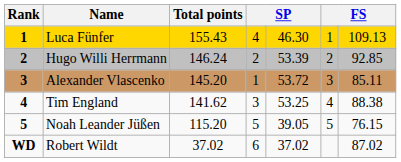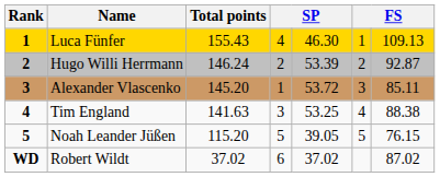 <table class="wikitable sortable">
 <tr>
 <th>Rank</th>
 <th>Name</th>
 <th>Total points</th>
 <th colspan="2" width="80px"><a href='#'>SP</a></th>
 <th colspan="2" width="80px"><a href='#'>FS</a></th>
 </tr>
 <tr bgcolor="gold">
 <td align="center"><strong>1</strong></td>
 <td>Luca Fünfer</td>
 <td align="center">155.43</td>
 <td align="center">4</td>
 <td align="center">46.30</td>
 <td align="center">1</td>
 <td align="center">109.13</td>
 </tr>
 <tr bgcolor="silver">
 <td align="center"><strong>2</strong></td>
 <td>Hugo Willi Herrmann</td>
 <td align="center">146.24</td>
 <td align="center">2</td>
 <td align="center">53.39</td>
 <td align="center">2</td>
-<td align="center">92.85</td>
+<td align="center">92.87</td>
 </tr>
 <tr bgcolor="cc9966">
 <td align="center"><strong>3</strong></td>
 <td>Alexander Vlascenko</td>
 <td align="center">145.20</td>
 <td align="center">1</td>
 <td align="center">53.72</td>
 <td align="center">3</td>
 <td align="center">85.11</td>
 </tr>
 <tr>
 <td align="center"><strong>4</strong></td>
 <td>Tim England</td>
-<td align="center">141.62</td>
+<td align="center">141.63</td>
 <td align="center">3</td>
 <td align="center">53.25</td>
 <td align="center">4</td>
 <td align="center">88.38</td>
 </tr>
 <tr>
 <td align="center"><strong>5</strong></td>
 <td>Noah Leander Jüßen</td>
 <td align="center">115.20</td>
 <td align="center">5</td>
 <td align="center">39.05</td>
 <td align="center">5</td>
 <td align="center">76.15</td>
 </tr>
 <tr>
 <td align="center"><strong>WD</strong></td>
 <td>Robert Wildt</td>
 <td align="center">37.02</td>
 <td align="center">6</td>
 <td align="center">37.02</td>
 <td align="center"></td>
 <td align="center">87.02</td>
 </tr>
 </table>
